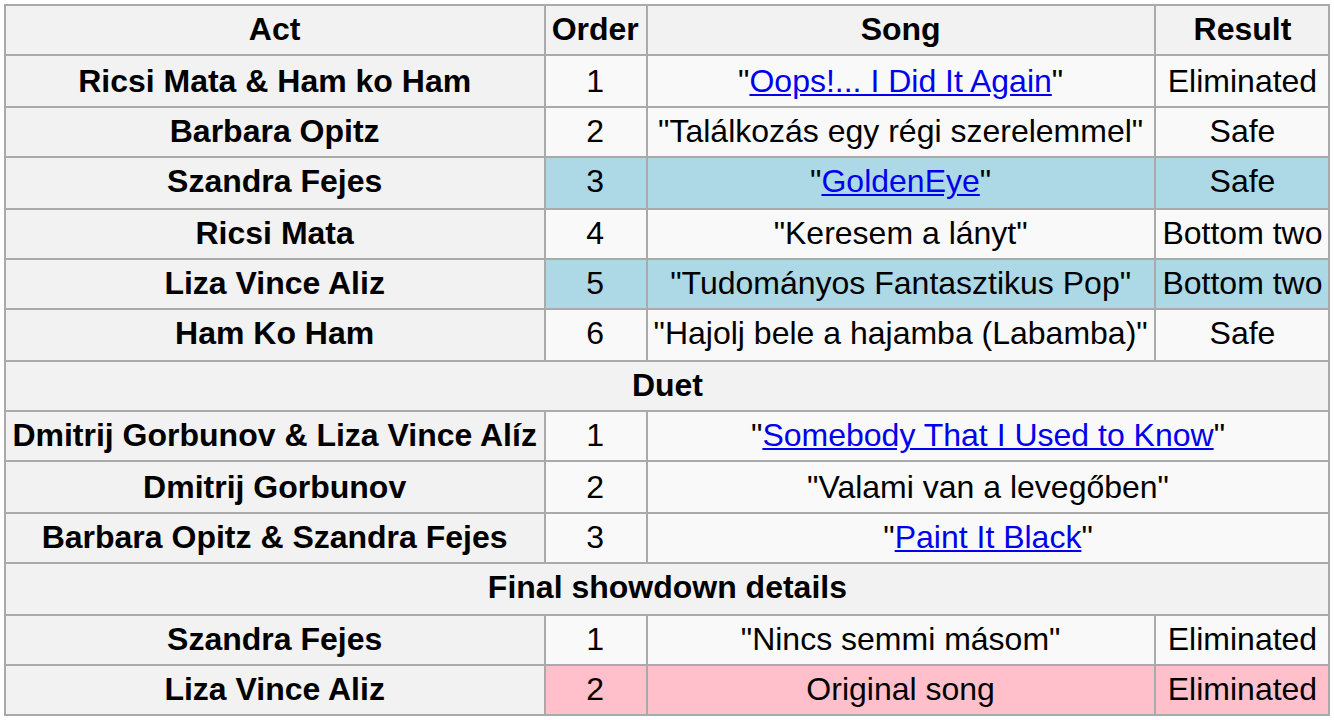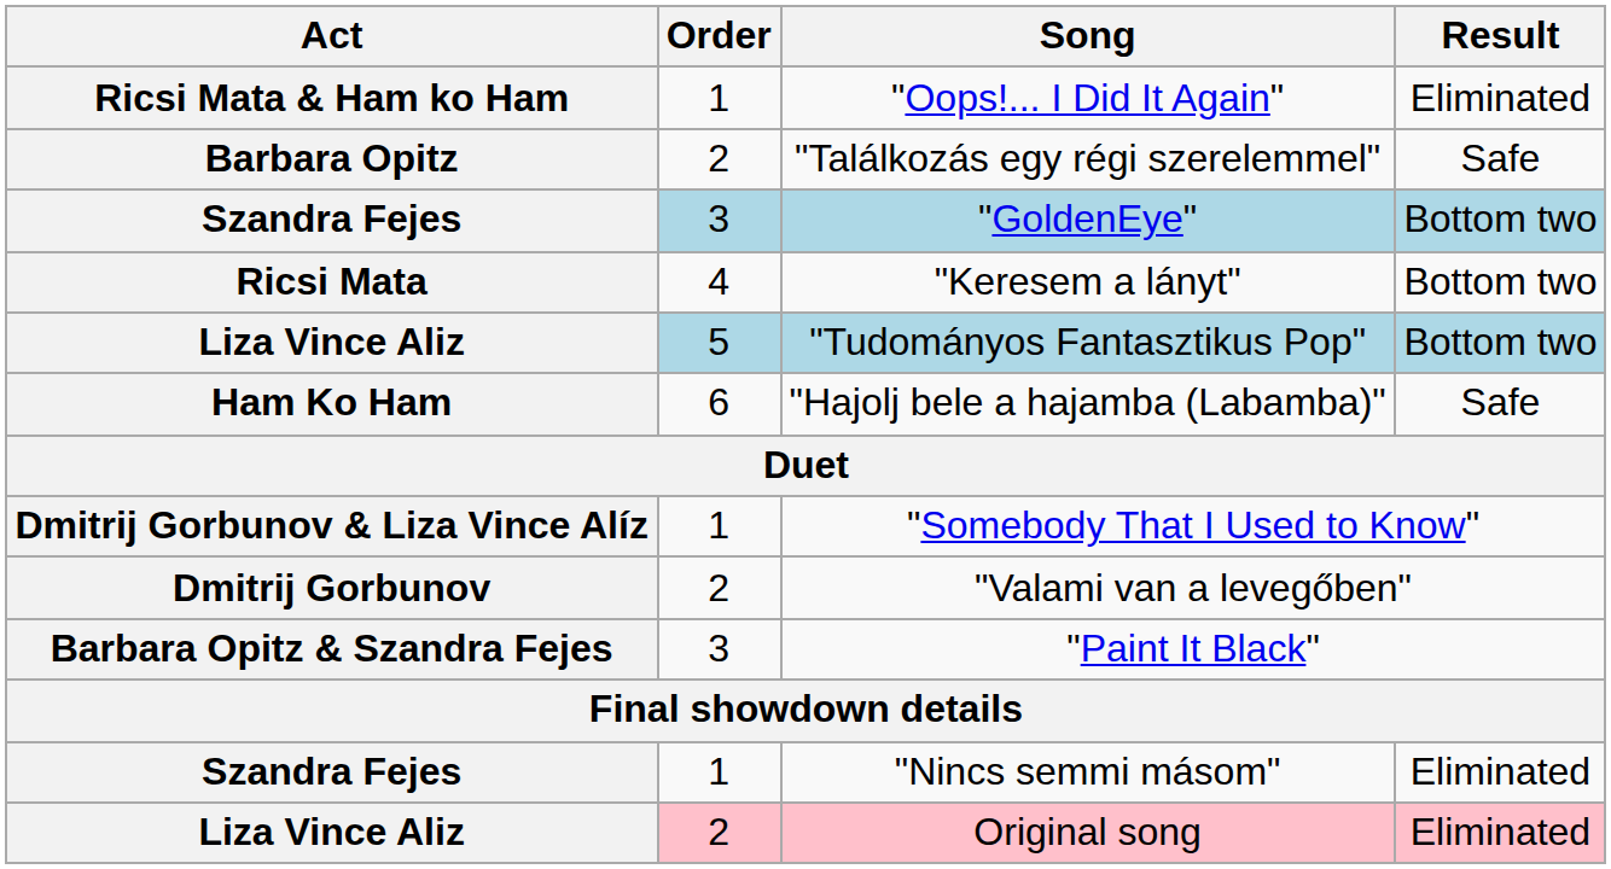 <table class="wikitable" style="text-align:center;">
 <tr>
 <th scope="col">Act</th>
 <th scope="col">Order</th>
 <th scope="col">Song</th>
 <th scope="col">Result</th>
 </tr>
 <tr>
 <th scope="row">Ricsi Mata & Ham ko Ham</th>
 <td>1</td>
 <td>"<a href='#'>Oops!... I Did It Again</a>"</td>
 <td>Eliminated</td>
 </tr>
 <tr>
 <th scope="row">Barbara Opitz</th>
 <td>2</td>
 <td>"Találkozás egy régi szerelemmel"</td>
 <td>Safe</td>
 </tr>
 <tr bgcolor="Lightblue">
 <th scope="row">Szandra Fejes</th>
 <td>3</td>
 <td>"<a href='#'>GoldenEye</a>"</td>
-<td>Safe</td>
+<td>Bottom two</td>
 </tr>
 <tr>
 <th scope="row">Ricsi Mata</th>
 <td>4</td>
 <td>"Keresem a lányt"</td>
 <td>Bottom two</td>
 </tr>
 <tr bgcolor="Lightblue">
 <th scope="row">Liza Vince Aliz</th>
 <td>5</td>
 <td>"Tudományos Fantasztikus Pop"</td>
 <td>Bottom two</td>
 </tr>
 <tr>
 <th scope="row">Ham Ko Ham</th>
 <td>6</td>
 <td>"Hajolj bele a hajamba (Labamba)"</td>
 <td>Safe</td>
 </tr>
 <tr>
 <th scope="col" colspan="7">Duet</th>
 </tr>
 <tr>
 <th scope="row">Dmitrij Gorbunov & Liza Vince Alíz</th>
 <td>1</td>
 <td colspan="2">"<a href='#'>Somebody That I Used to Know</a>"</td>
 </tr>
 <tr>
 <th scope="row">Dmitrij Gorbunov</th>
 <td>2</td>
 <td colspan="2">"Valami van a levegőben"</td>
 </tr>
 <tr>
 <th scope="row">Barbara Opitz & Szandra Fejes</th>
 <td>3</td>
 <td colspan="2">"<a href='#'>Paint It Black</a>"</td>
 </tr>
 <tr>
 <th scope="col" colspan="6">Final showdown details</th>
 </tr>
 <tr>
 <th scope="row">Szandra Fejes</th>
 <td>1</td>
 <td>"Nincs semmi másom"</td>
 <td>Eliminated</td>
 </tr>
 <tr>
 </tr>
 <tr bgcolor="pink">
 <th scope="row">Liza Vince Aliz</th>
 <td>2</td>
 <td>Original song</td>
 <td>Eliminated</td>
 </tr>
 </table>
